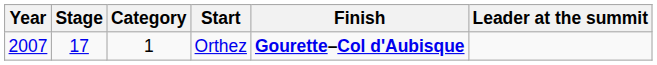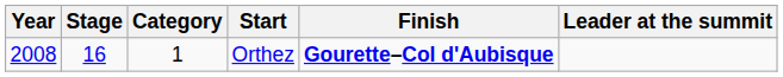 <table class="wikitable" style="text-align: center;">
 <tr>
 <th>Year</th>
 <th>Stage</th>
 <th>Category</th>
 <th>Start</th>
 <th>Finish</th>
 <th>Leader at the summit</th>
 </tr>
 <tr>
-<td><a href='#'>2007</a></td>
-<td><a href='#'>17</a></td>
+<td><a href='#'>2008</a></td>
+<td><a href='#'>16</a></td>
 <td>1</td>
 <td><a href='#'>Orthez</a></td>
 <td><strong><a href='#'>Gourette</a>–<a href='#'>Col d'Aubisque</a></strong></td>
 <td align=left></td>
 </tr>
 </table>
